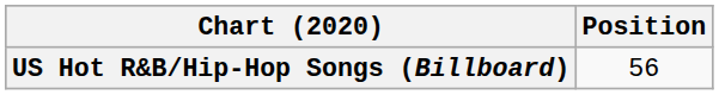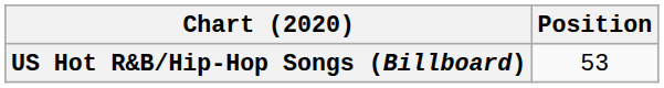 <table class="wikitable plainrowheaders" style="text-align:center">
 <tr>
 <th scope="col">Chart (2020)</th>
 <th scope="col">Position</th>
 </tr>
 <tr>
 <th scope="row">US Hot R&B/Hip-Hop Songs (<em>Billboard</em>)</th>
-<td>56</td>
+<td>53</td>
 </tr>
 </table>
